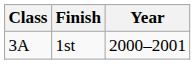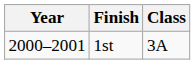 <table class="wikitable">
 <tr>
+<th>Year</th>
+<th>Finish</th>
 <th>Class</th>
-<th>Finish</th>
-<th>Year</th>
 </tr>
 <tr>
+<td>2000–2001</td>
+<td>1st</td>
 <td>3A</td>
-<td>1st</td>
-<td>2000–2001</td>
 </tr>
 </table>
